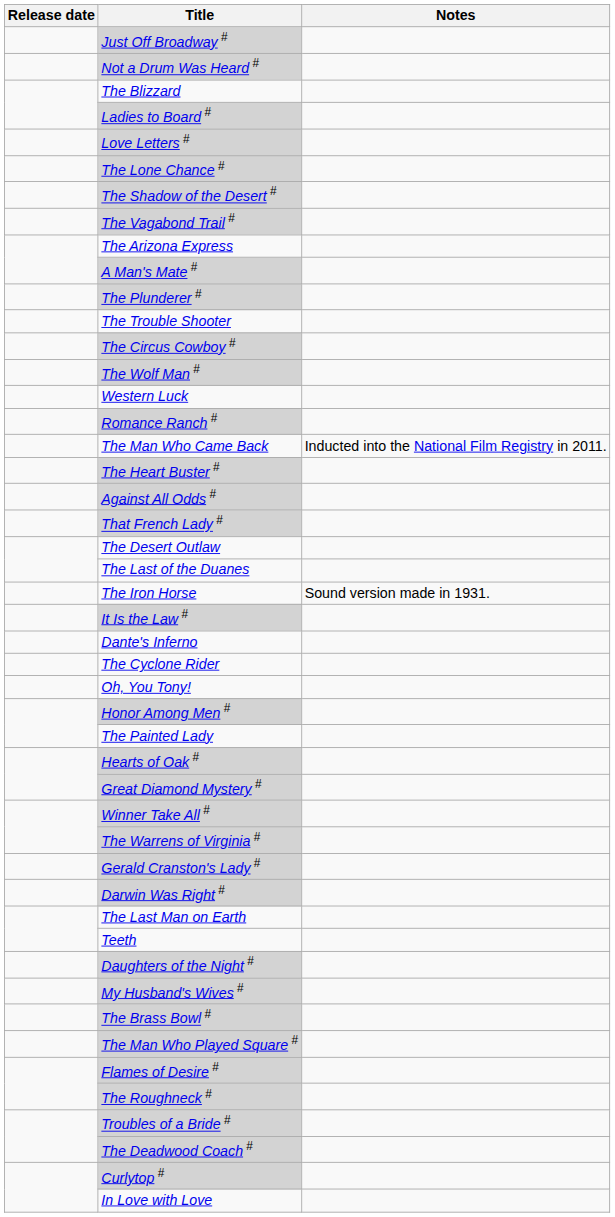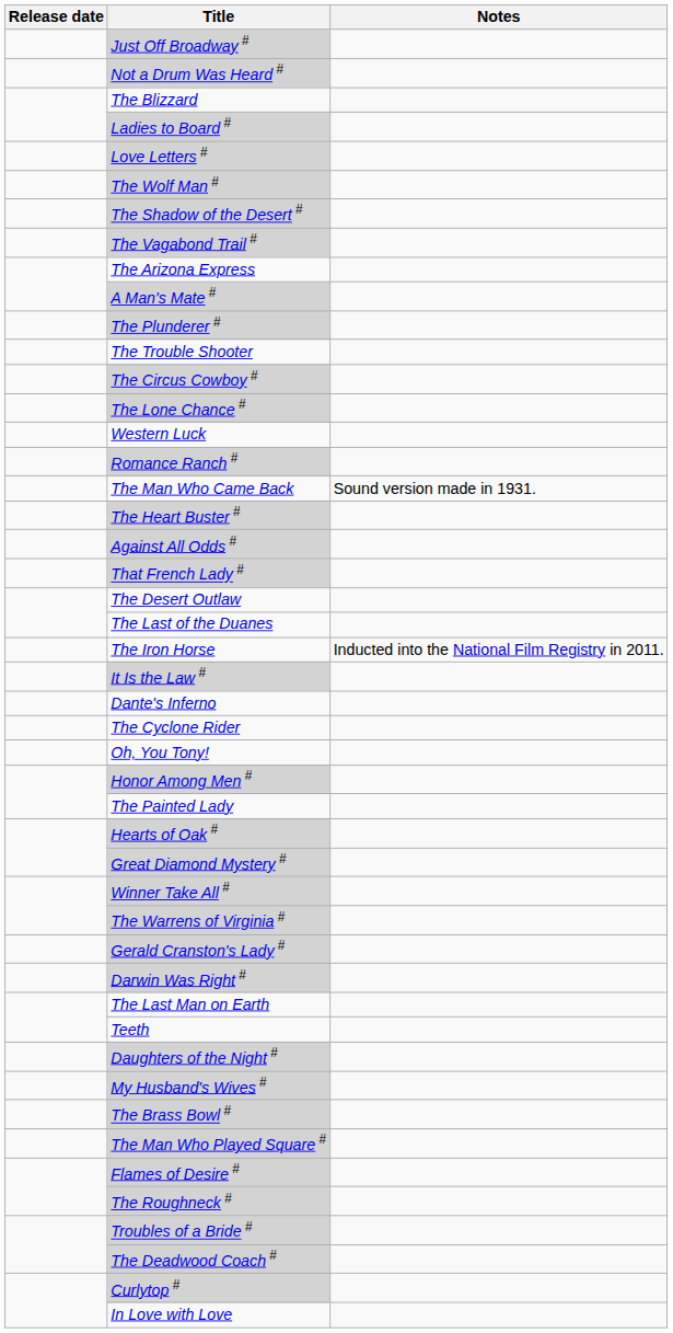 <table class="wikitable sortable">
 <tr>
 <th>Release date</th>
 <th>Title</th>
 <th class="unsortable">Notes</th>
 </tr>
 <tr>
 <td></td>
 <td bgcolor=lightgray><em><a href='#'>Just Off Broadway</a></em><sup> #</sup></td>
 <td></td>
 </tr>
 <tr>
 <td></td>
 <td bgcolor=lightgray><em><a href='#'>Not a Drum Was Heard</a></em><sup> #</sup></td>
 <td></td>
 </tr>
 <tr>
 <td rowspan="2"></td>
 <td><em><a href='#'>The Blizzard</a></em></td>
 <td></td>
 </tr>
 <tr>
 <td bgcolor=lightgray><em><a href='#'>Ladies to Board</a></em><sup> #</sup></td>
 <td></td>
 </tr>
 <tr>
 <td></td>
 <td bgcolor=lightgray><em><a href='#'>Love Letters</a></em><sup> #</sup></td>
 <td></td>
 </tr>
 <tr>
 <td></td>
-<td bgcolor=lightgray><em><a href='#'>The Lone Chance</a></em><sup> #</sup></td>
+<td bgcolor=lightgray><em><a href='#'>The Wolf Man</a></em><sup> #</sup></td>
 <td></td>
 </tr>
 <tr>
 <td></td>
 <td bgcolor=lightgray><em><a href='#'>The Shadow of the Desert</a></em><sup> #</sup></td>
 <td></td>
 </tr>
 <tr>
 <td></td>
 <td bgcolor=lightgray><em><a href='#'>The Vagabond Trail</a></em><sup> #</sup></td>
 <td></td>
 </tr>
 <tr>
 <td rowspan="2"></td>
 <td><em><a href='#'>The Arizona Express</a></em></td>
 <td></td>
 </tr>
 <tr>
 <td bgcolor=lightgray><em><a href='#'>A Man's Mate</a></em><sup> #</sup></td>
 <td></td>
 </tr>
 <tr>
 <td></td>
 <td bgcolor=lightgray><em><a href='#'>The Plunderer</a></em><sup> #</sup></td>
 <td></td>
 </tr>
 <tr>
 <td></td>
 <td><em><a href='#'>The Trouble Shooter</a></em></td>
 <td></td>
 </tr>
 <tr>
 <td></td>
 <td bgcolor=lightgray><em><a href='#'>The Circus Cowboy</a></em><sup> #</sup></td>
 <td></td>
 </tr>
 <tr>
 <td></td>
-<td bgcolor=lightgray><em><a href='#'>The Wolf Man</a></em><sup> #</sup></td>
+<td bgcolor=lightgray><em><a href='#'>The Lone Chance</a></em><sup> #</sup></td>
 <td></td>
 </tr>
 <tr>
 <td></td>
 <td><em><a href='#'>Western Luck</a></em></td>
 <td></td>
 </tr>
 <tr>
 <td></td>
 <td bgcolor=lightgray><em><a href='#'>Romance Ranch</a></em><sup> #</sup></td>
 <td></td>
 </tr>
 <tr>
 <td></td>
 <td><em><a href='#'>The Man Who Came Back</a></em></td>
-<td>Inducted into the <a href='#'>National Film Registry</a> in 2011.</td>
+<td>Sound version made in 1931.</td>
 </tr>
 <tr>
 <td></td>
 <td bgcolor=lightgray><em><a href='#'>The Heart Buster</a></em><sup> #</sup></td>
 <td></td>
 </tr>
 <tr>
 <td></td>
 <td bgcolor=lightgray><em><a href='#'>Against All Odds</a></em><sup> #</sup></td>
 <td></td>
 </tr>
 <tr>
 <td></td>
 <td bgcolor=lightgray><em><a href='#'>That French Lady</a></em><sup> #</sup></td>
 <td></td>
 </tr>
 <tr>
 <td rowspan="2"></td>
 <td><em><a href='#'>The Desert Outlaw</a></em></td>
 <td></td>
 </tr>
 <tr>
 <td><em><a href='#'>The Last of the Duanes</a></em></td>
 <td></td>
 </tr>
 <tr>
 <td></td>
 <td><em><a href='#'>The Iron Horse</a></em></td>
-<td>Sound version made in 1931.</td>
+<td>Inducted into the <a href='#'>National Film Registry</a> in 2011.</td>
 </tr>
 <tr>
 <td></td>
 <td bgcolor=lightgray><em><a href='#'>It Is the Law</a></em><sup> #</sup></td>
 <td></td>
 </tr>
 <tr>
 <td></td>
 <td><em><a href='#'>Dante's Inferno</a></em></td>
 <td></td>
 </tr>
 <tr>
 <td></td>
 <td><em><a href='#'>The Cyclone Rider</a></em></td>
 <td></td>
 </tr>
 <tr>
 <td></td>
 <td><em><a href='#'>Oh, You Tony!</a></em></td>
 <td></td>
 </tr>
 <tr>
 <td rowspan="2"></td>
 <td bgcolor=lightgray><em><a href='#'>Honor Among Men</a></em><sup> #</sup></td>
 <td></td>
 </tr>
 <tr>
 <td><em><a href='#'>The Painted Lady</a></em></td>
 <td></td>
 </tr>
 <tr>
 <td rowspan="2"></td>
 <td bgcolor=lightgray><em><a href='#'>Hearts of Oak</a></em><sup> #</sup></td>
 <td></td>
 </tr>
 <tr>
 <td bgcolor=lightgray><em><a href='#'>Great Diamond Mystery</a></em><sup> #</sup></td>
 <td></td>
 </tr>
 <tr>
 <td rowspan="2"></td>
 <td bgcolor=lightgray><em><a href='#'>Winner Take All</a></em><sup> #</sup></td>
 <td></td>
 </tr>
 <tr>
 <td bgcolor=lightgray><em><a href='#'>The Warrens of Virginia</a></em><sup> #</sup></td>
 <td></td>
 </tr>
 <tr>
 <td></td>
 <td bgcolor=lightgray><em><a href='#'>Gerald Cranston's Lady</a></em><sup> #</sup></td>
 <td></td>
 </tr>
 <tr>
 <td></td>
 <td bgcolor=lightgray><em><a href='#'>Darwin Was Right</a></em><sup> #</sup></td>
 <td></td>
 </tr>
 <tr>
 <td rowspan="2"></td>
 <td><em><a href='#'>The Last Man on Earth</a></em></td>
 <td></td>
 </tr>
 <tr>
 <td><em><a href='#'>Teeth</a></em></td>
 <td></td>
 </tr>
 <tr>
 <td></td>
 <td bgcolor=lightgray><em><a href='#'>Daughters of the Night</a></em><sup> #</sup></td>
 <td></td>
 </tr>
 <tr>
 <td></td>
 <td bgcolor=lightgray><em><a href='#'>My Husband's Wives</a></em><sup> #</sup></td>
 <td></td>
 </tr>
 <tr>
 <td></td>
 <td bgcolor=lightgray><em><a href='#'>The Brass Bowl</a></em><sup> #</sup></td>
 <td></td>
 </tr>
 <tr>
 <td></td>
 <td bgcolor=lightgray><em><a href='#'>The Man Who Played Square</a></em><sup> #</sup></td>
 <td></td>
 </tr>
 <tr>
 <td rowspan="2"></td>
 <td bgcolor=lightgray><em><a href='#'>Flames of Desire</a></em><sup> #</sup></td>
 <td></td>
 </tr>
 <tr>
 <td bgcolor=lightgray><em><a href='#'>The Roughneck</a></em><sup> #</sup></td>
 <td></td>
 </tr>
 <tr>
 <td rowspan="2"></td>
 <td bgcolor=lightgray><em><a href='#'>Troubles of a Bride</a></em><sup> #</sup></td>
 <td></td>
 </tr>
 <tr>
 <td bgcolor=lightgray><em><a href='#'>The Deadwood Coach</a></em><sup> #</sup></td>
 <td></td>
 </tr>
 <tr>
 <td rowspan="2"></td>
 <td bgcolor=lightgray><em><a href='#'>Curlytop</a></em><sup> #</sup></td>
 <td></td>
 </tr>
 <tr>
 <td><em><a href='#'>In Love with Love</a></em></td>
 <td></td>
 </tr>
 </table>
